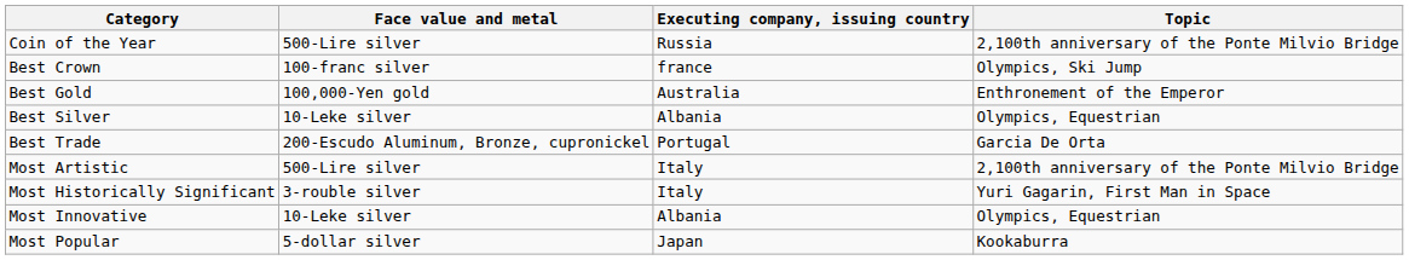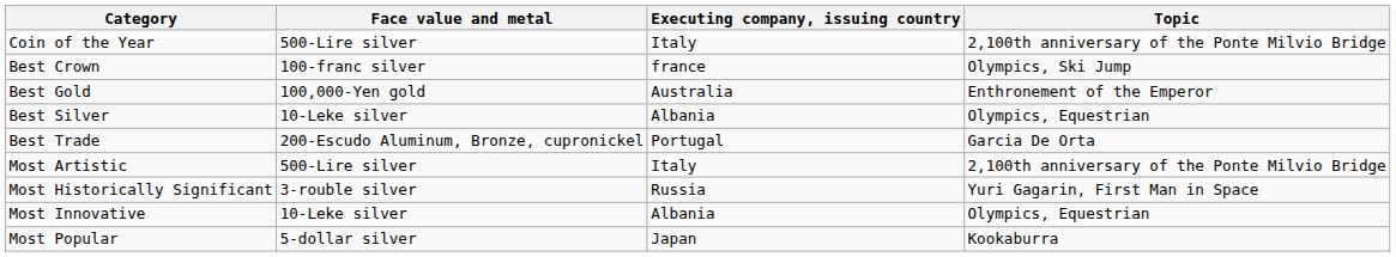 <table class="wikitable plainrowheaders">
 <tr>
 <th>Category</th>
 <th>Face value and metal</th>
 <th>Executing company, issuing country</th>
 <th>Topic</th>
 </tr>
 <tr>
 <td>Coin of the Year</td>
 <td>500-Lire silver</td>
-<td>Russia</td>
+<td>Italy</td>
 <td>2,100th anniversary of the Ponte Milvio Bridge</td>
 </tr>
 <tr>
 <td>Best Crown</td>
 <td>100-franc silver</td>
 <td>france</td>
 <td>Olympics, Ski Jump</td>
 </tr>
 <tr>
 <td>Best Gold</td>
 <td>100,000-Yen gold</td>
 <td>Australia</td>
 <td>Enthronement of the Emperor</td>
 </tr>
 <tr>
 <td>Best Silver</td>
 <td>10-Leke silver</td>
 <td>Albania</td>
 <td>Olympics, Equestrian</td>
 </tr>
 <tr>
 <td>Best Trade</td>
 <td>200-Escudo Aluminum, Bronze, cupronickel</td>
 <td>Portugal</td>
 <td>Garcia De Orta</td>
 </tr>
 <tr>
 <td>Most Artistic</td>
 <td>500-Lire silver</td>
 <td>Italy</td>
 <td>2,100th anniversary of the Ponte Milvio Bridge</td>
 </tr>
 <tr>
 <td>Most Historically Significant</td>
 <td>3-rouble silver</td>
-<td>Italy</td>
+<td>Russia</td>
 <td>Yuri Gagarin, First Man in Space</td>
 </tr>
 <tr>
 <td>Most Innovative</td>
 <td>10-Leke silver</td>
 <td>Albania</td>
 <td>Olympics, Equestrian</td>
 </tr>
 <tr>
 <td>Most Popular</td>
 <td>5-dollar silver</td>
 <td>Japan</td>
 <td>Kookaburra</td>
 </tr>
 </table>
